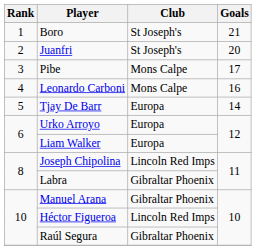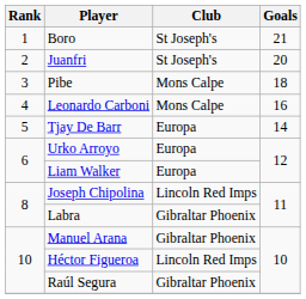 <table class="wikitable" style="text-align:center">
 <tr>
 <th>Rank</th>
 <th>Player</th>
 <th>Club</th>
 <th>Goals</th>
 </tr>
 <tr>
 <td>1</td>
 <td align="left"> Boro</td>
 <td align="left">St Joseph's</td>
 <td>21</td>
 </tr>
 <tr>
 <td rowspan=1>2</td>
 <td align="left"> <a href='#'>Juanfri</a></td>
 <td align="left">St Joseph's</td>
 <td rowspan=1>20</td>
 </tr>
 <tr>
 <td>3</td>
 <td align="left"> Pibe</td>
 <td align="left">Mons Calpe</td>
-<td>17</td>
+<td>18</td>
 </tr>
 <tr>
 <td rowspan=1>4</td>
 <td align="left"> <a href='#'>Leonardo Carboni</a></td>
 <td align="left">Mons Calpe</td>
 <td rowspan=1>16</td>
 </tr>
 <tr>
 <td>5</td>
 <td align="left"> <a href='#'>Tjay De Barr</a></td>
 <td align="left">Europa</td>
 <td>14</td>
 </tr>
 <tr>
 <td rowspan=2>6</td>
 <td align="left"> <a href='#'>Urko Arroyo</a></td>
 <td align="left">Europa</td>
 <td rowspan=2>12</td>
 </tr>
 <tr>
 <td align="left"> <a href='#'>Liam Walker</a></td>
 <td align="left">Europa</td>
 </tr>
 <tr>
 <td rowspan=2>8</td>
 <td align="left"> <a href='#'>Joseph Chipolina</a></td>
 <td align="left">Lincoln Red Imps</td>
 <td rowspan=2>11</td>
 </tr>
 <tr>
 <td align="left"> Labra</td>
 <td align="left">Gibraltar Phoenix</td>
 </tr>
 <tr>
 <td rowspan=3>10</td>
 <td align="left"> <a href='#'>Manuel Arana</a></td>
 <td align="left">Gibraltar Phoenix</td>
 <td rowspan=3>10</td>
 </tr>
 <tr>
 <td align="left"> <a href='#'>Héctor Figueroa</a></td>
 <td align="left">Lincoln Red Imps</td>
 </tr>
 <tr>
 <td align="left"> Raúl Segura</td>
 <td align="left">Gibraltar Phoenix</td>
 </tr>
 <tr>
 </tr>
 </table>
